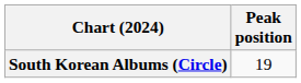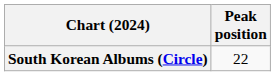 <table class="wikitable sortable plainrowheaders" style="text-align:center;">
 <tr>
 <th scope="col">Chart (2024)</th>
 <th scope="col">Peak<br>position</th>
 </tr>
 <tr>
 <th scope="row">South Korean Albums (<a href='#'>Circle</a>)</th>
-<td>19</td>
+<td>22</td>
 </tr>
 </table>
